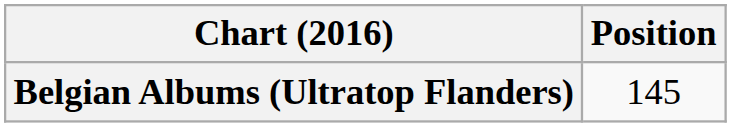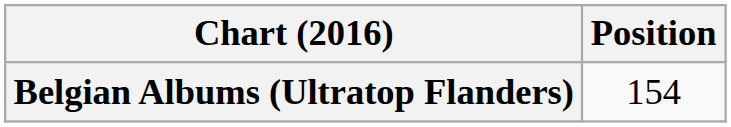 <table class="wikitable plainrowheaders" style="text-align:center">
 <tr>
 <th scope="col">Chart (2016)</th>
 <th scope="col">Position</th>
 </tr>
 <tr>
 <th scope="row">Belgian Albums (Ultratop Flanders)</th>
-<td>145</td>
+<td>154</td>
 </tr>
 </table>
